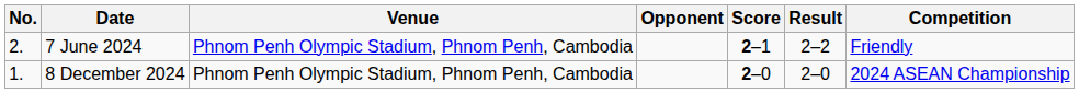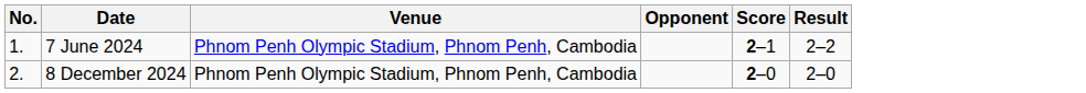 <table class="wikitable">
 <tr>
 <th>No.</th>
 <th>Date</th>
 <th>Venue</th>
 <th>Opponent</th>
 <th>Score</th>
 <th>Result</th>
-<th>Competition</th>
 </tr>
 <tr>
-<td>2.</td>
+<td>1.</td>
 <td>7 June 2024</td>
 <td><a href='#'>Phnom Penh Olympic Stadium</a>, <a href='#'>Phnom Penh</a>, Cambodia</td>
 <td></td>
 <td align="center"><strong>2</strong>–1</td>
 <td align="center">2–2</td>
-<td rowspan=1><a href='#'>Friendly</a></td>
 </tr>
 <tr>
-<td>1.</td>
+<td>2.</td>
 <td>8 December 2024</td>
 <td>Phnom Penh Olympic Stadium, Phnom Penh, Cambodia</td>
 <td></td>
 <td align=center><strong>2</strong>–0</td>
 <td align=center>2–0</td>
-<td rowspan=1><a href='#'>2024 ASEAN Championship</a></td>
 </tr>
 </table>
